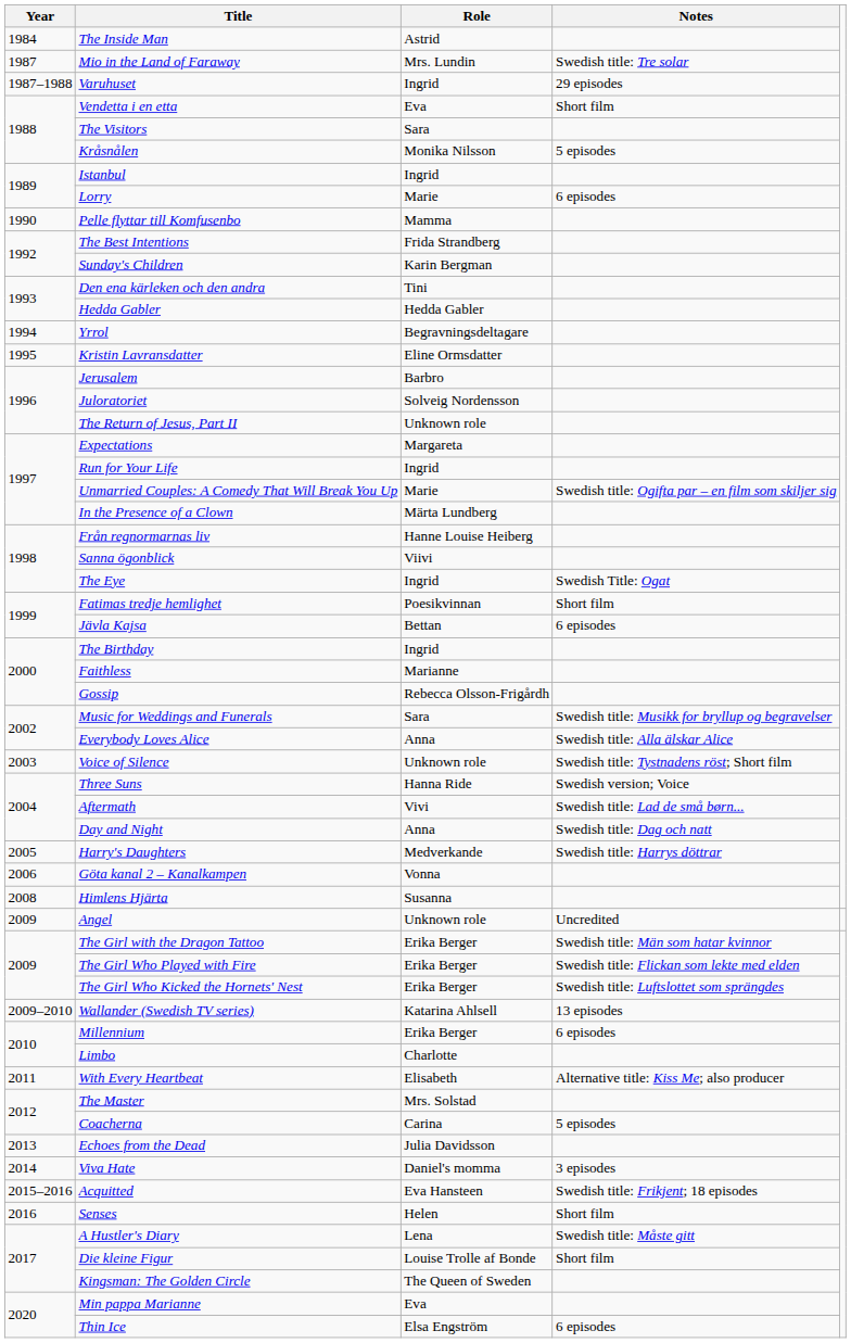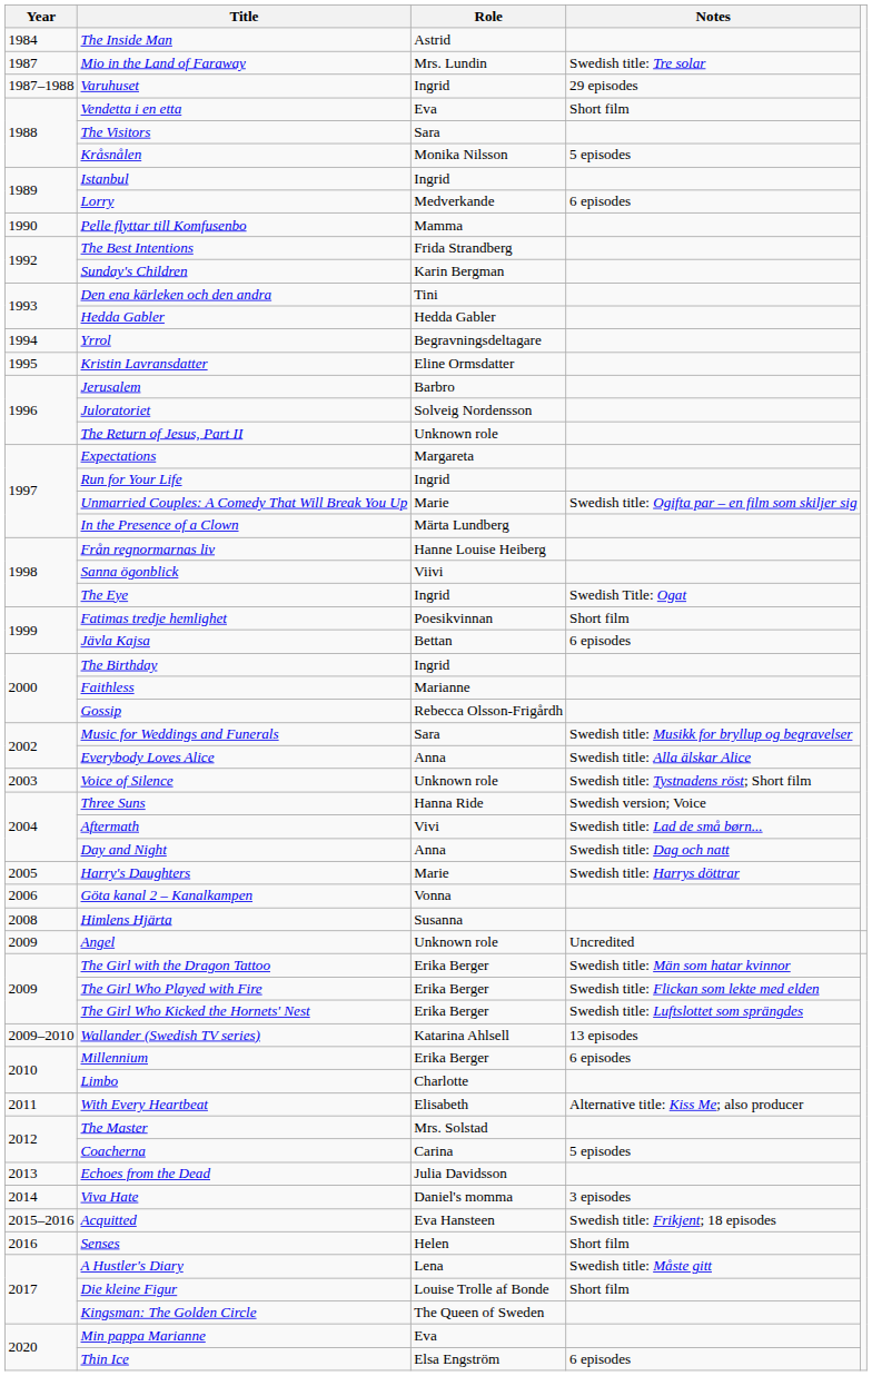 <table class="wikitable sortable">
 <tr>
 <th>Year</th>
 <th>Title</th>
 <th>Role</th>
 <th>Notes</th>
 </tr>
 <tr>
 <td>1984</td>
 <td><em><a href='#'>The Inside Man</a></em></td>
 <td>Astrid</td>
 <td></td>
 </tr>
 <tr>
 <td>1987</td>
 <td><em><a href='#'>Mio in the Land of Faraway</a></em></td>
 <td>Mrs. Lundin</td>
 <td>Swedish title: <em><a href='#'>Tre solar</a></em></td>
 </tr>
 <tr>
 <td>1987–1988</td>
 <td><em><a href='#'>Varuhuset</a></em></td>
 <td>Ingrid</td>
 <td>29 episodes</td>
 </tr>
 <tr>
 <td rowspan=3>1988</td>
 <td><em><a href='#'>Vendetta i en etta</a></em></td>
 <td>Eva</td>
 <td>Short film</td>
 </tr>
 <tr>
 <td><em><a href='#'>The Visitors</a></em></td>
 <td>Sara</td>
 <td></td>
 </tr>
 <tr>
 <td><em><a href='#'>Kråsnålen</a></em></td>
 <td>Monika Nilsson</td>
 <td>5 episodes</td>
 </tr>
 <tr>
 <td rowspan=2>1989</td>
 <td><em><a href='#'>Istanbul</a></em></td>
 <td>Ingrid</td>
 <td></td>
 </tr>
 <tr>
 <td><em><a href='#'>Lorry</a></em></td>
-<td>Marie</td>
+<td>Medverkande</td>
 <td>6 episodes</td>
 </tr>
 <tr>
 <td>1990</td>
 <td><em><a href='#'>Pelle flyttar till Komfusenbo</a></em></td>
 <td>Mamma</td>
 <td></td>
 </tr>
 <tr>
 <td rowspan=2>1992</td>
 <td><em><a href='#'>The Best Intentions</a></em></td>
 <td>Frida Strandberg</td>
 <td></td>
 </tr>
 <tr>
 <td><em><a href='#'>Sunday's Children</a></em></td>
 <td>Karin Bergman</td>
 <td></td>
 </tr>
 <tr>
 <td rowspan=2>1993</td>
 <td><em><a href='#'>Den ena kärleken och den andra</a></em></td>
 <td>Tini</td>
 <td></td>
 </tr>
 <tr>
 <td><em><a href='#'>Hedda Gabler</a></em></td>
 <td>Hedda Gabler</td>
 <td></td>
 </tr>
 <tr>
 <td>1994</td>
 <td><em><a href='#'>Yrrol</a></em></td>
 <td>Begravningsdeltagare</td>
 <td></td>
 </tr>
 <tr>
 <td>1995</td>
 <td><em><a href='#'>Kristin Lavransdatter</a></em></td>
 <td>Eline Ormsdatter</td>
 <td></td>
 </tr>
 <tr>
 <td rowspan=3>1996</td>
 <td><em><a href='#'>Jerusalem</a></em></td>
 <td>Barbro</td>
 <td></td>
 </tr>
 <tr>
 <td><em><a href='#'>Juloratoriet</a></em></td>
 <td>Solveig Nordensson</td>
 <td></td>
 </tr>
 <tr>
 <td><em><a href='#'>The Return of Jesus, Part II</a></em></td>
 <td>Unknown role</td>
 <td></td>
 </tr>
 <tr>
 <td rowspan=4>1997</td>
 <td><em><a href='#'>Expectations</a></em></td>
 <td>Margareta</td>
 <td></td>
 </tr>
 <tr>
 <td><em><a href='#'>Run for Your Life</a></em></td>
 <td>Ingrid</td>
 <td></td>
 </tr>
 <tr>
 <td><em><a href='#'>Unmarried Couples: A Comedy That Will Break You Up</a></em></td>
 <td>Marie</td>
 <td>Swedish title: <em><a href='#'>Ogifta par – en film som skiljer sig</a></em></td>
 </tr>
 <tr>
 <td><em><a href='#'>In the Presence of a Clown</a></em></td>
 <td>Märta Lundberg</td>
 <td></td>
 </tr>
 <tr>
 <td rowspan=3>1998</td>
 <td><em><a href='#'>Från regnormarnas liv</a></em></td>
 <td>Hanne Louise Heiberg</td>
 <td></td>
 </tr>
 <tr>
 <td><em><a href='#'>Sanna ögonblick</a></em></td>
 <td>Viivi</td>
 <td></td>
 </tr>
 <tr>
 <td><em><a href='#'>The Eye</a></em></td>
 <td>Ingrid</td>
 <td>Swedish Title: <em><a href='#'>Ogat</a></em></td>
 </tr>
 <tr>
 <td rowspan=2>1999</td>
 <td><em><a href='#'>Fatimas tredje hemlighet</a></em></td>
 <td>Poesikvinnan</td>
 <td>Short film</td>
 </tr>
 <tr>
 <td><em><a href='#'>Jävla Kajsa</a></em></td>
 <td>Bettan</td>
 <td>6 episodes</td>
 </tr>
 <tr>
 <td rowspan=3>2000</td>
 <td><em><a href='#'>The Birthday</a></em></td>
 <td>Ingrid</td>
 <td></td>
 </tr>
 <tr>
 <td><em><a href='#'>Faithless</a></em></td>
 <td>Marianne</td>
 <td></td>
 </tr>
 <tr>
 <td><em><a href='#'>Gossip</a></em></td>
 <td>Rebecca Olsson-Frigårdh</td>
 <td></td>
 </tr>
 <tr>
 <td rowspan=2>2002</td>
 <td><em><a href='#'>Music for Weddings and Funerals</a></em></td>
 <td>Sara</td>
 <td>Swedish title: <em><a href='#'>Musikk for bryllup og begravelser</a></em></td>
 </tr>
 <tr>
 <td><em><a href='#'>Everybody Loves Alice</a></em></td>
 <td>Anna</td>
 <td>Swedish title: <em><a href='#'>Alla älskar Alice</a></em></td>
 </tr>
 <tr>
 <td>2003</td>
 <td><em><a href='#'>Voice of Silence</a></em></td>
 <td>Unknown role</td>
 <td>Swedish title: <em><a href='#'>Tystnadens röst</a></em>; Short film</td>
 </tr>
 <tr>
 <td rowspan=3>2004</td>
 <td><em><a href='#'>Three Suns</a></em></td>
 <td>Hanna Ride</td>
 <td>Swedish version; Voice</td>
 </tr>
 <tr>
 <td><em><a href='#'>Aftermath</a></em></td>
 <td>Vivi</td>
 <td>Swedish title: <em><a href='#'>Lad de små børn...</a></em></td>
 </tr>
 <tr>
 <td><em><a href='#'>Day and Night</a></em></td>
 <td>Anna</td>
 <td>Swedish title: <em><a href='#'>Dag och natt</a></em></td>
 </tr>
 <tr>
 <td>2005</td>
 <td><em><a href='#'>Harry's Daughters</a></em></td>
-<td>Medverkande</td>
+<td>Marie</td>
 <td>Swedish title: <em><a href='#'>Harrys döttrar</a></em></td>
 </tr>
 <tr>
 <td>2006</td>
 <td><em><a href='#'>Göta kanal 2 – Kanalkampen</a></em></td>
 <td>Vonna</td>
 <td></td>
 </tr>
 <tr>
 <td>2008</td>
 <td><em><a href='#'>Himlens Hjärta</a></em></td>
 <td>Susanna</td>
 <td></td>
 </tr>
 <tr>
 <td>2009</td>
 <td><em><a href='#'>Angel</a></em></td>
 <td>Unknown role</td>
 <td>Uncredited</td>
 <td></td>
 </tr>
 <tr>
 <td rowspan=3>2009</td>
 <td><em><a href='#'>The Girl with the Dragon Tattoo</a></em></td>
 <td>Erika Berger</td>
 <td>Swedish title: <em><a href='#'>Män som hatar kvinnor</a></em></td>
 </tr>
 <tr>
 <td><em><a href='#'>The Girl Who Played with Fire</a></em></td>
 <td>Erika Berger</td>
 <td>Swedish title: <em><a href='#'>Flickan som lekte med elden</a></em></td>
 </tr>
 <tr>
 <td><em><a href='#'>The Girl Who Kicked the Hornets' Nest</a></em></td>
 <td>Erika Berger</td>
 <td>Swedish title: <em><a href='#'>Luftslottet som sprängdes</a></em></td>
 </tr>
 <tr>
 <td>2009–2010</td>
 <td><em><a href='#'>Wallander (Swedish TV series)</a></em></td>
 <td>Katarina Ahlsell</td>
 <td>13 episodes</td>
 </tr>
 <tr>
 <td rowspan=2>2010</td>
 <td><em><a href='#'>Millennium</a></em></td>
 <td>Erika Berger</td>
 <td>6 episodes</td>
 </tr>
 <tr>
 <td><em><a href='#'>Limbo</a></em></td>
 <td>Charlotte</td>
 <td></td>
 </tr>
 <tr>
 <td>2011</td>
 <td><em><a href='#'>With Every Heartbeat</a></em></td>
 <td>Elisabeth</td>
 <td>Alternative title: <em><a href='#'>Kiss Me</a></em>; also producer</td>
 </tr>
 <tr>
 <td rowspan=2>2012</td>
 <td><em><a href='#'>The Master</a></em></td>
 <td>Mrs. Solstad</td>
 <td></td>
 </tr>
 <tr>
 <td><em><a href='#'>Coacherna</a></em></td>
 <td>Carina</td>
 <td>5 episodes</td>
 </tr>
 <tr>
 <td>2013</td>
 <td><em><a href='#'>Echoes from the Dead</a></em></td>
 <td>Julia Davidsson</td>
 <td></td>
 </tr>
 <tr>
 <td>2014</td>
 <td><em><a href='#'>Viva Hate</a></em></td>
 <td>Daniel's momma</td>
 <td>3 episodes</td>
 </tr>
 <tr>
 <td>2015–2016</td>
 <td><em><a href='#'>Acquitted</a></em></td>
 <td>Eva Hansteen</td>
 <td>Swedish title: <em><a href='#'>Frikjent</a></em>; 18 episodes</td>
 </tr>
 <tr>
 <td>2016</td>
 <td><em><a href='#'>Senses</a></em></td>
 <td>Helen</td>
 <td>Short film</td>
 </tr>
 <tr>
 <td rowspan=3>2017</td>
 <td><em><a href='#'>A Hustler's Diary</a></em></td>
 <td>Lena</td>
 <td>Swedish title: <em><a href='#'>Måste gitt</a></em></td>
 </tr>
 <tr>
 <td><em><a href='#'>Die kleine Figur</a></em></td>
 <td>Louise Trolle af Bonde</td>
 <td>Short film</td>
 </tr>
 <tr>
 <td><em><a href='#'>Kingsman: The Golden Circle</a></em></td>
 <td>The Queen of Sweden</td>
 <td></td>
 </tr>
 <tr>
 <td rowspan=2>2020</td>
 <td><em><a href='#'>Min pappa Marianne</a></em></td>
 <td>Eva</td>
 <td></td>
 </tr>
 <tr>
 <td><em><a href='#'>Thin Ice</a></em></td>
 <td>Elsa Engström</td>
 <td>6 episodes</td>
 </tr>
 </table>
